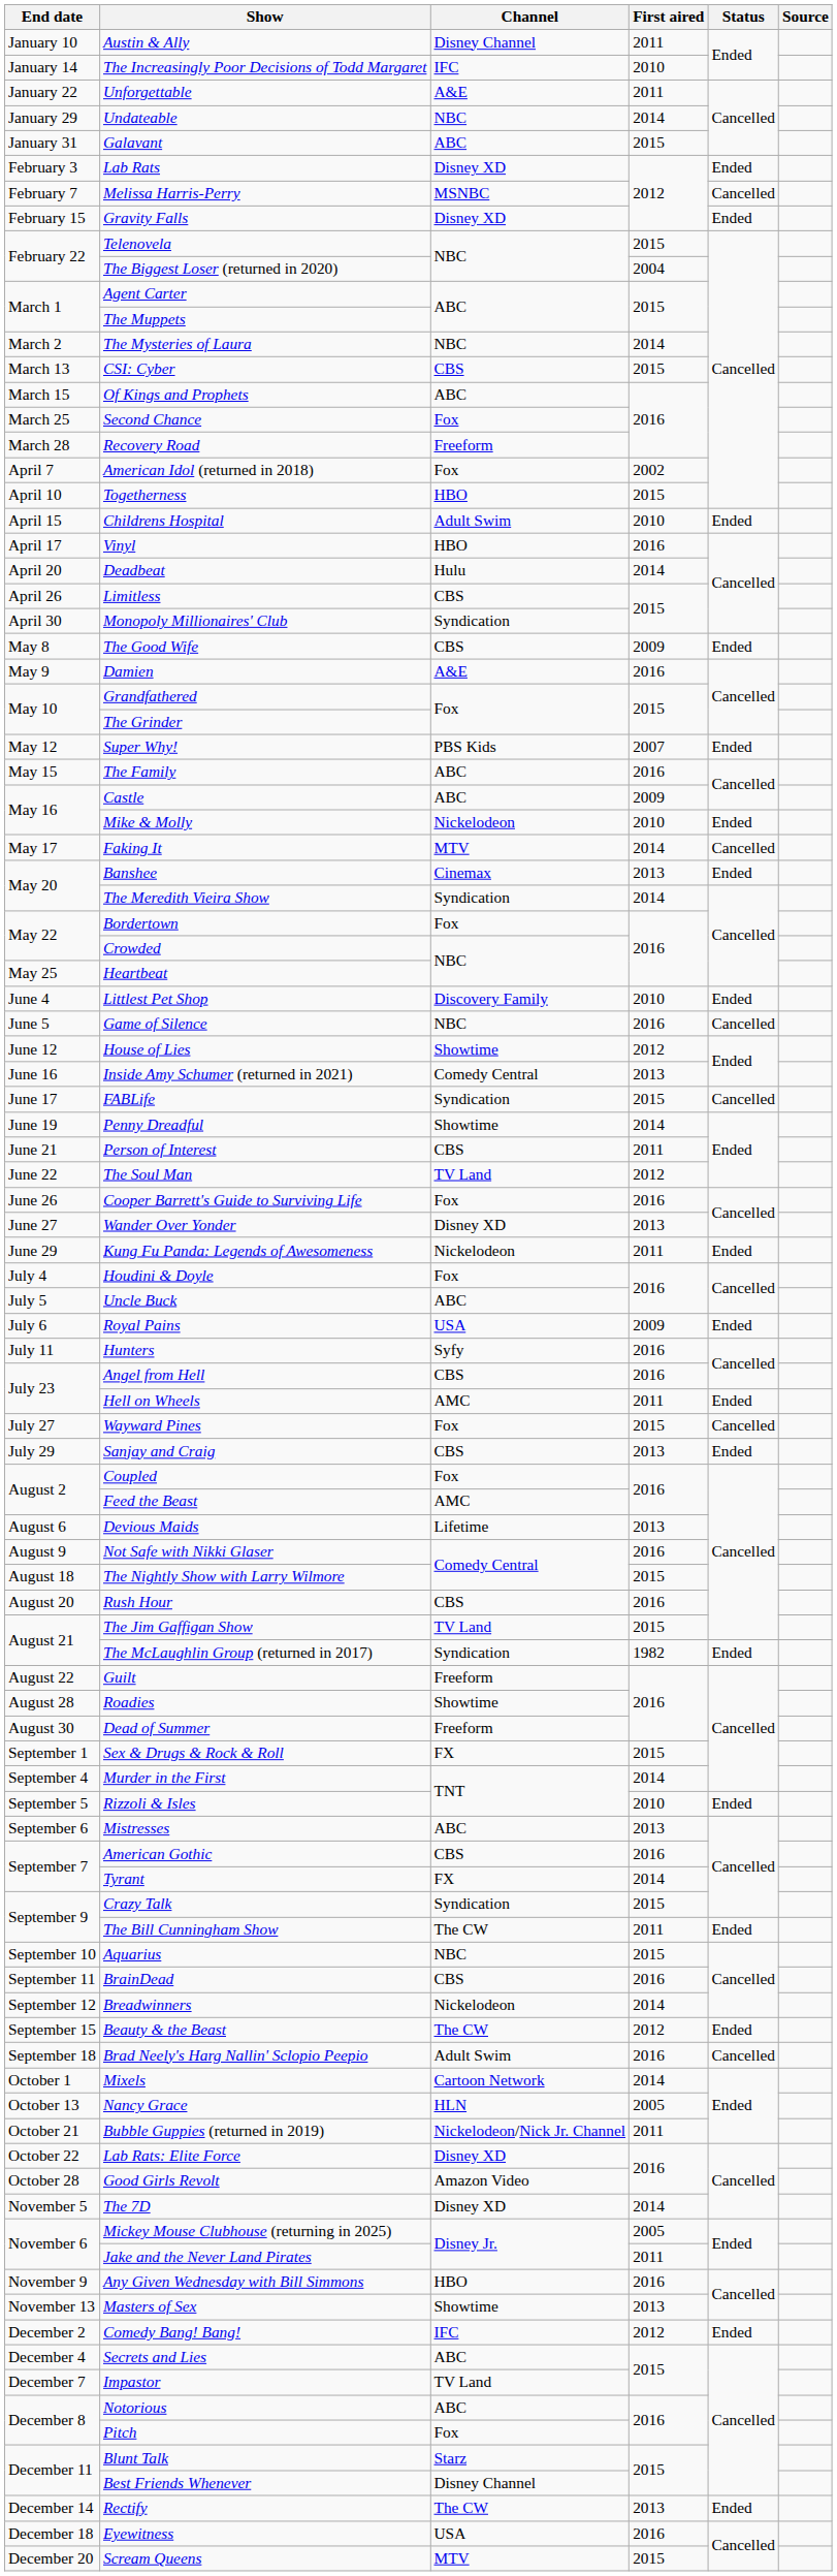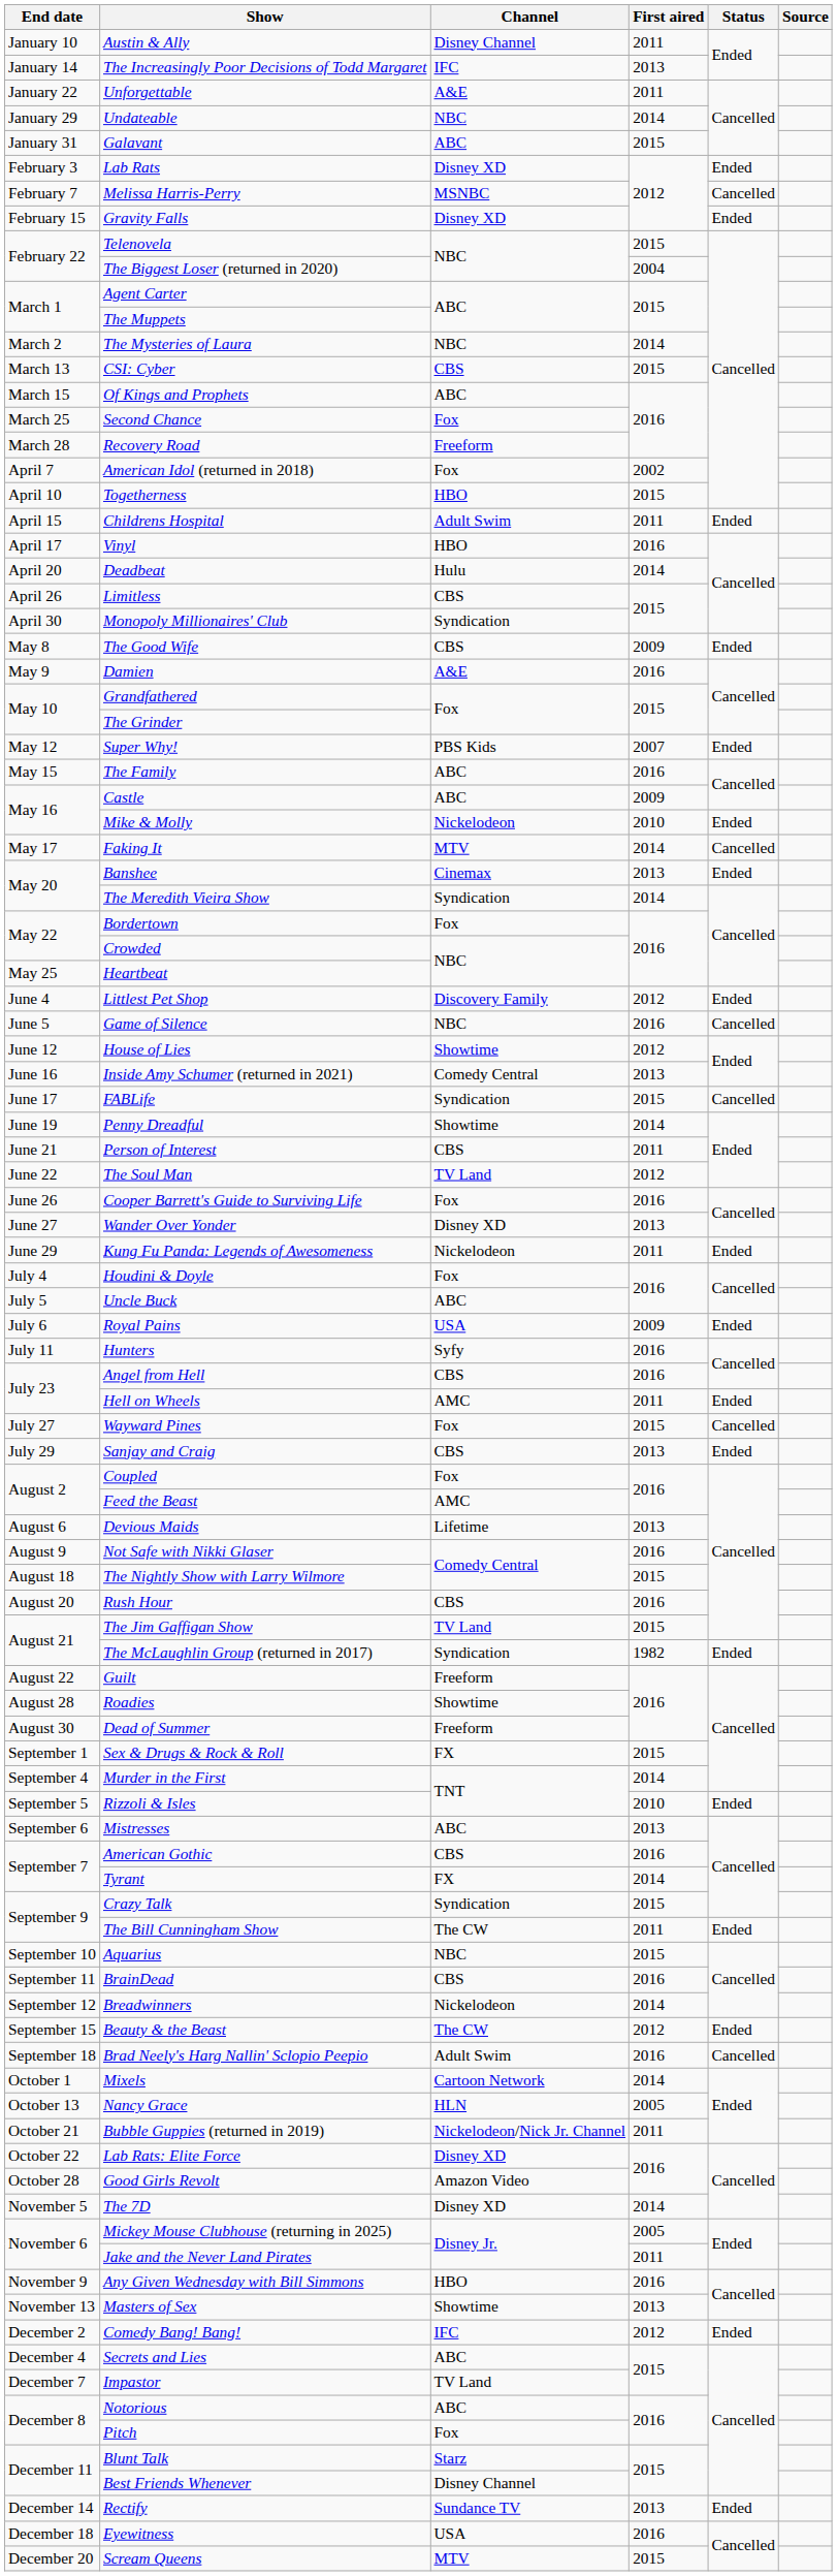 <table class="wikitable sortable">
 <tr>
 <th>End date</th>
 <th>Show</th>
 <th>Channel</th>
 <th>First aired</th>
 <th>Status</th>
 <th>Source</th>
 </tr>
 <tr>
 <td>January 10</td>
 <td><em><a href='#'>Austin & Ally</a></em></td>
 <td><a href='#'>Disney Channel</a></td>
 <td>2011</td>
 <td rowspan="2">Ended</td>
 <td></td>
 </tr>
 <tr>
 <td>January 14</td>
 <td><em><a href='#'>The Increasingly Poor Decisions of Todd Margaret</a></em></td>
 <td><a href='#'>IFC</a></td>
-<td>2010</td>
+<td>2013</td>
 <td></td>
 </tr>
 <tr>
 <td>January 22</td>
 <td><em><a href='#'>Unforgettable</a></em></td>
 <td><a href='#'>A&E</a></td>
 <td>2011</td>
 <td rowspan="3">Cancelled</td>
 <td></td>
 </tr>
 <tr>
 <td>January 29</td>
 <td><em><a href='#'>Undateable</a></em></td>
 <td><a href='#'>NBC</a></td>
 <td>2014</td>
 <td></td>
 </tr>
 <tr>
 <td>January 31</td>
 <td><em><a href='#'>Galavant</a></em></td>
 <td><a href='#'>ABC</a></td>
 <td>2015</td>
 <td></td>
 </tr>
 <tr>
 <td>February 3</td>
 <td><em><a href='#'>Lab Rats</a></em></td>
 <td><a href='#'>Disney XD</a></td>
 <td rowspan="3">2012</td>
 <td>Ended</td>
 <td></td>
 </tr>
 <tr>
 <td>February 7</td>
 <td><em><a href='#'>Melissa Harris-Perry</a></em></td>
 <td><a href='#'>MSNBC</a></td>
 <td>Cancelled</td>
 <td></td>
 </tr>
 <tr>
 <td>February 15</td>
 <td><em><a href='#'>Gravity Falls</a></em></td>
 <td><a href='#'>Disney XD</a></td>
 <td>Ended</td>
 <td></td>
 </tr>
 <tr>
 <td rowspan="2">February 22</td>
 <td><em><a href='#'>Telenovela</a></em></td>
 <td rowspan="2">NBC</td>
 <td>2015</td>
 <td rowspan="11">Cancelled</td>
 <td></td>
 </tr>
 <tr>
 <td><em><a href='#'>The Biggest Loser</a></em> (returned in 2020)</td>
 <td>2004</td>
 <td></td>
 </tr>
 <tr>
 <td rowspan="2">March 1</td>
 <td><em><a href='#'>Agent Carter</a></em></td>
 <td rowspan="2">ABC</td>
 <td rowspan="2">2015</td>
 <td></td>
 </tr>
 <tr>
 <td><em><a href='#'>The Muppets</a></em></td>
 <td></td>
 </tr>
 <tr>
 <td>March 2</td>
 <td><em><a href='#'>The Mysteries of Laura</a></em></td>
 <td>NBC</td>
 <td>2014</td>
 <td></td>
 </tr>
 <tr>
 <td>March 13</td>
 <td><em><a href='#'>CSI: Cyber</a></em></td>
 <td><a href='#'>CBS</a></td>
 <td>2015</td>
 <td></td>
 </tr>
 <tr>
 <td>March 15</td>
 <td><em><a href='#'>Of Kings and Prophets</a></em></td>
 <td>ABC</td>
 <td rowspan=3>2016</td>
 <td></td>
 </tr>
 <tr>
 <td>March 25</td>
 <td><em><a href='#'>Second Chance</a></em></td>
 <td><a href='#'>Fox</a></td>
 <td></td>
 </tr>
 <tr>
 <td>March 28</td>
 <td><em><a href='#'>Recovery Road</a></em></td>
 <td><a href='#'>Freeform</a></td>
 <td></td>
 </tr>
 <tr>
 <td>April 7</td>
 <td><em><a href='#'>American Idol</a></em> (returned in 2018)</td>
 <td>Fox</td>
 <td>2002</td>
 <td></td>
 </tr>
 <tr>
 <td>April 10</td>
 <td><em><a href='#'>Togetherness</a></em></td>
 <td><a href='#'>HBO</a></td>
 <td>2015</td>
 <td></td>
 </tr>
 <tr>
 <td>April 15</td>
 <td><em><a href='#'>Childrens Hospital</a></em></td>
 <td><a href='#'>Adult Swim</a></td>
-<td>2010</td>
+<td>2011</td>
 <td>Ended</td>
 <td></td>
 </tr>
 <tr>
 <td>April 17</td>
 <td><em><a href='#'>Vinyl</a></em></td>
 <td>HBO</td>
 <td>2016</td>
 <td rowspan="4">Cancelled</td>
 <td></td>
 </tr>
 <tr>
 <td>April 20</td>
 <td><em><a href='#'>Deadbeat</a></em></td>
 <td>Hulu</td>
 <td>2014</td>
 <td></td>
 </tr>
 <tr>
 <td>April 26</td>
 <td><em><a href='#'>Limitless</a></em></td>
 <td>CBS</td>
 <td rowspan="2">2015</td>
 <td></td>
 </tr>
 <tr>
 <td>April 30</td>
 <td><em><a href='#'>Monopoly Millionaires' Club</a></em></td>
 <td>Syndication</td>
 <td></td>
 </tr>
 <tr>
 <td>May 8</td>
 <td><em><a href='#'>The Good Wife</a></em></td>
 <td>CBS</td>
 <td>2009</td>
 <td>Ended</td>
 <td></td>
 </tr>
 <tr>
 <td>May 9</td>
 <td><em><a href='#'>Damien</a></em></td>
 <td><a href='#'>A&E</a></td>
 <td>2016</td>
 <td rowspan="3">Cancelled</td>
 <td></td>
 </tr>
 <tr>
 <td rowspan="2">May 10</td>
 <td><em><a href='#'>Grandfathered</a></em></td>
 <td rowspan="2">Fox</td>
 <td rowspan="2">2015</td>
 <td></td>
 </tr>
 <tr>
 <td><em><a href='#'>The Grinder</a></em></td>
 <td></td>
 </tr>
 <tr>
 <td>May 12</td>
 <td><em><a href='#'>Super Why!</a></em></td>
 <td>PBS Kids</td>
 <td>2007</td>
 <td>Ended</td>
 </tr>
 <tr>
 <td>May 15</td>
 <td><em><a href='#'>The Family</a></em></td>
 <td>ABC</td>
 <td>2016</td>
 <td rowspan="2">Cancelled</td>
 <td></td>
 </tr>
 <tr>
 <td rowspan="2">May 16</td>
 <td><em><a href='#'>Castle</a></em></td>
 <td>ABC</td>
 <td>2009</td>
 <td></td>
 </tr>
 <tr>
 <td><em><a href='#'>Mike & Molly</a></em></td>
 <td><a href='#'>Nickelodeon</a></td>
 <td>2010</td>
 <td>Ended</td>
 <td></td>
 </tr>
 <tr>
 <td>May 17</td>
 <td><em><a href='#'>Faking It</a></em></td>
 <td><a href='#'>MTV</a></td>
 <td>2014</td>
 <td>Cancelled</td>
 <td></td>
 </tr>
 <tr>
 <td rowspan=2>May 20</td>
 <td><em><a href='#'>Banshee</a></em></td>
 <td><a href='#'>Cinemax</a></td>
 <td>2013</td>
 <td>Ended</td>
 <td></td>
 </tr>
 <tr>
 <td><em><a href='#'>The Meredith Vieira Show</a></em></td>
 <td>Syndication</td>
 <td>2014</td>
 <td rowspan="4">Cancelled</td>
 <td></td>
 </tr>
 <tr>
 <td rowspan=2>May 22</td>
 <td><em><a href='#'>Bordertown</a></em></td>
 <td>Fox</td>
 <td rowspan="3">2016</td>
 <td></td>
 </tr>
 <tr>
 <td><em><a href='#'>Crowded</a></em></td>
 <td rowspan="2">NBC</td>
 <td></td>
 </tr>
 <tr>
 <td>May 25</td>
 <td><em><a href='#'>Heartbeat</a></em></td>
 <td></td>
 </tr>
 <tr>
 <td>June 4</td>
 <td><em><a href='#'>Littlest Pet Shop</a></em></td>
 <td><a href='#'>Discovery Family</a></td>
-<td>2010</td>
+<td>2012</td>
 <td>Ended</td>
 <td></td>
 </tr>
 <tr>
 <td>June 5</td>
 <td><em><a href='#'>Game of Silence</a></em></td>
 <td>NBC</td>
 <td>2016</td>
 <td>Cancelled</td>
 <td></td>
 </tr>
 <tr>
 <td>June 12</td>
 <td><em><a href='#'>House of Lies</a></em></td>
 <td><a href='#'>Showtime</a></td>
 <td>2012</td>
 <td rowspan="2">Ended</td>
 <td></td>
 </tr>
 <tr>
 <td>June 16</td>
 <td><em><a href='#'>Inside Amy Schumer</a></em> (returned in 2021)</td>
 <td>Comedy Central</td>
 <td>2013</td>
 </tr>
 <tr>
 <td>June 17</td>
 <td><em><a href='#'>FABLife</a></em></td>
 <td>Syndication</td>
 <td>2015</td>
 <td>Cancelled</td>
 <td></td>
 </tr>
 <tr>
 <td>June 19</td>
 <td><em><a href='#'>Penny Dreadful</a></em></td>
 <td>Showtime</td>
 <td>2014</td>
 <td rowspan="3">Ended</td>
 <td></td>
 </tr>
 <tr>
 <td>June 21</td>
 <td><em><a href='#'>Person of Interest</a></em></td>
 <td>CBS</td>
 <td>2011</td>
 <td></td>
 </tr>
 <tr>
 <td>June 22</td>
 <td><em><a href='#'>The Soul Man</a></em></td>
 <td><a href='#'>TV Land</a></td>
 <td>2012</td>
 <td></td>
 </tr>
 <tr>
 <td>June 26</td>
 <td><em><a href='#'>Cooper Barrett's Guide to Surviving Life</a></em></td>
 <td>Fox</td>
 <td>2016</td>
 <td rowspan="2">Cancelled</td>
 <td></td>
 </tr>
 <tr>
 <td>June 27</td>
 <td><em><a href='#'>Wander Over Yonder</a></em></td>
 <td>Disney XD</td>
 <td>2013</td>
 <td></td>
 </tr>
 <tr>
 <td>June 29</td>
 <td><em><a href='#'>Kung Fu Panda: Legends of Awesomeness</a></em></td>
 <td>Nickelodeon</td>
 <td>2011</td>
 <td>Ended</td>
 <td></td>
 </tr>
 <tr>
 <td>July 4</td>
 <td><em><a href='#'>Houdini & Doyle</a></em></td>
 <td>Fox</td>
 <td rowspan="2">2016</td>
 <td rowspan="2">Cancelled</td>
 <td></td>
 </tr>
 <tr>
 <td>July 5</td>
 <td><em><a href='#'>Uncle Buck</a></em></td>
 <td>ABC</td>
 <td></td>
 </tr>
 <tr>
 <td>July 6</td>
 <td><em><a href='#'>Royal Pains</a></em></td>
 <td><a href='#'>USA</a></td>
 <td>2009</td>
 <td>Ended</td>
 <td></td>
 </tr>
 <tr>
 <td>July 11</td>
 <td><em><a href='#'>Hunters</a></em></td>
 <td>Syfy</td>
 <td>2016</td>
 <td rowspan=2>Cancelled</td>
 <td></td>
 </tr>
 <tr>
 <td rowspan=2>July 23</td>
 <td><em><a href='#'>Angel from Hell</a></em></td>
 <td>CBS</td>
 <td>2016</td>
 <td></td>
 </tr>
 <tr>
 <td><em><a href='#'>Hell on Wheels</a></em></td>
 <td>AMC</td>
 <td>2011</td>
 <td>Ended</td>
 <td></td>
 </tr>
 <tr>
 <td>July 27</td>
 <td><em><a href='#'>Wayward Pines</a></em></td>
 <td>Fox</td>
 <td>2015</td>
 <td>Cancelled</td>
 <td></td>
 </tr>
 <tr>
 <td>July 29</td>
 <td><em><a href='#'>Sanjay and Craig</a></em></td>
 <td>CBS</td>
 <td>2013</td>
 <td>Ended</td>
 <td></td>
 </tr>
 <tr>
 <td rowspan="2">August 2</td>
 <td><em><a href='#'>Coupled</a></em></td>
 <td>Fox</td>
 <td rowspan="2">2016</td>
 <td rowspan="7">Cancelled</td>
 <td></td>
 </tr>
 <tr>
 <td><em><a href='#'>Feed the Beast</a></em></td>
 <td>AMC</td>
 <td></td>
 </tr>
 <tr>
 <td>August 6</td>
 <td><em><a href='#'>Devious Maids</a></em></td>
 <td>Lifetime</td>
 <td>2013</td>
 <td></td>
 </tr>
 <tr>
 <td>August 9</td>
 <td><em><a href='#'>Not Safe with Nikki Glaser</a></em></td>
 <td rowspan=2><a href='#'>Comedy Central</a></td>
 <td>2016</td>
 <td></td>
 </tr>
 <tr>
 <td>August 18</td>
 <td><em><a href='#'>The Nightly Show with Larry Wilmore</a></em></td>
 <td>2015</td>
 <td></td>
 </tr>
 <tr>
 <td>August 20</td>
 <td><em><a href='#'>Rush Hour</a></em></td>
 <td>CBS</td>
 <td>2016</td>
 <td></td>
 </tr>
 <tr>
 <td rowspan=2>August 21</td>
 <td><em><a href='#'>The Jim Gaffigan Show</a></em></td>
 <td><a href='#'>TV Land</a></td>
 <td>2015</td>
 <td></td>
 </tr>
 <tr>
 <td><em><a href='#'>The McLaughlin Group</a></em> (returned in 2017)</td>
 <td>Syndication</td>
 <td>1982</td>
 <td>Ended</td>
 <td></td>
 </tr>
 <tr>
 <td>August 22</td>
 <td><em><a href='#'>Guilt</a></em></td>
 <td>Freeform</td>
 <td rowspan="3">2016</td>
 <td rowspan="5">Cancelled</td>
 <td></td>
 </tr>
 <tr>
 <td>August 28</td>
 <td><em><a href='#'>Roadies</a></em></td>
 <td>Showtime</td>
 <td></td>
 </tr>
 <tr>
 <td>August 30</td>
 <td><em><a href='#'>Dead of Summer</a></em></td>
 <td>Freeform</td>
 <td></td>
 </tr>
 <tr>
 <td>September 1</td>
 <td><em><a href='#'>Sex & Drugs & Rock & Roll</a></em></td>
 <td>FX</td>
 <td>2015</td>
 <td></td>
 </tr>
 <tr>
 <td>September 4</td>
 <td><em><a href='#'>Murder in the First</a></em></td>
 <td rowspan="2">TNT</td>
 <td>2014</td>
 <td></td>
 </tr>
 <tr>
 <td>September 5</td>
 <td><em><a href='#'>Rizzoli & Isles</a></em></td>
 <td>2010</td>
 <td>Ended</td>
 <td></td>
 </tr>
 <tr>
 <td>September 6</td>
 <td><em><a href='#'>Mistresses</a></em></td>
 <td>ABC</td>
 <td>2013</td>
 <td rowspan="4">Cancelled</td>
 <td></td>
 </tr>
 <tr>
 <td rowspan="2">September 7</td>
 <td><em><a href='#'>American Gothic</a></em></td>
 <td>CBS</td>
 <td>2016</td>
 <td></td>
 </tr>
 <tr>
 <td><em><a href='#'>Tyrant</a></em></td>
 <td>FX</td>
 <td>2014</td>
 <td></td>
 </tr>
 <tr>
 <td rowspan="2">September 9</td>
 <td><em><a href='#'>Crazy Talk</a></em></td>
 <td>Syndication</td>
 <td>2015</td>
 <td></td>
 </tr>
 <tr>
 <td><em><a href='#'>The Bill Cunningham Show</a></em></td>
 <td>The CW</td>
 <td>2011</td>
 <td>Ended</td>
 <td></td>
 </tr>
 <tr>
 <td>September 10</td>
 <td><em><a href='#'>Aquarius</a></em></td>
 <td>NBC</td>
 <td>2015</td>
 <td rowspan="3">Cancelled</td>
 <td></td>
 </tr>
 <tr>
 <td>September 11</td>
 <td><em><a href='#'>BrainDead</a></em></td>
 <td>CBS</td>
 <td>2016</td>
 <td></td>
 </tr>
 <tr>
 <td>September 12</td>
 <td><em><a href='#'>Breadwinners</a></em></td>
 <td>Nickelodeon</td>
 <td>2014</td>
 <td></td>
 </tr>
 <tr>
 <td>September 15</td>
 <td><em><a href='#'>Beauty & the Beast</a></em></td>
 <td><a href='#'>The CW</a></td>
 <td>2012</td>
 <td>Ended</td>
 <td></td>
 </tr>
 <tr>
 <td>September 18</td>
 <td><em><a href='#'>Brad Neely's Harg Nallin' Sclopio Peepio</a></em></td>
 <td>Adult Swim</td>
 <td>2016</td>
 <td>Cancelled</td>
 <td></td>
 </tr>
 <tr>
 <td>October 1</td>
 <td><em><a href='#'>Mixels</a></em></td>
 <td><a href='#'>Cartoon Network</a></td>
 <td>2014</td>
 <td rowspan="3">Ended</td>
 <td></td>
 </tr>
 <tr>
 <td>October 13</td>
 <td><em><a href='#'>Nancy Grace</a></em></td>
 <td><a href='#'>HLN</a></td>
 <td>2005</td>
 <td></td>
 </tr>
 <tr>
 <td>October 21</td>
 <td><em><a href='#'>Bubble Guppies</a></em> (returned in 2019)</td>
 <td><a href='#'>Nickelodeon</a>/<a href='#'>Nick Jr. Channel</a></td>
 <td>2011</td>
 <td></td>
 </tr>
 <tr>
 <td>October 22</td>
 <td><em><a href='#'>Lab Rats: Elite Force</a></em></td>
 <td><a href='#'>Disney XD</a></td>
 <td rowspan="2">2016</td>
 <td rowspan="3">Cancelled</td>
 <td></td>
 </tr>
 <tr>
 <td>October 28</td>
 <td><em><a href='#'>Good Girls Revolt</a></em></td>
 <td>Amazon Video</td>
 <td></td>
 </tr>
 <tr>
 <td>November 5</td>
 <td><em><a href='#'>The 7D</a></em></td>
 <td>Disney XD</td>
 <td>2014</td>
 <td></td>
 </tr>
 <tr>
 <td rowspan=2>November 6</td>
 <td><em><a href='#'>Mickey Mouse Clubhouse</a></em> (returning in 2025)</td>
 <td rowspan=2><a href='#'>Disney Jr.</a></td>
 <td>2005</td>
 <td rowspan=2>Ended</td>
 <td></td>
 </tr>
 <tr>
 <td><em><a href='#'>Jake and the Never Land Pirates</a></em></td>
 <td>2011</td>
 </tr>
 <tr>
 <td>November 9</td>
 <td><em><a href='#'>Any Given Wednesday with Bill Simmons</a></em></td>
 <td>HBO</td>
 <td>2016</td>
 <td rowspan="2">Cancelled</td>
 <td></td>
 </tr>
 <tr>
 <td>November 13</td>
 <td><em><a href='#'>Masters of Sex</a></em></td>
 <td>Showtime</td>
 <td>2013</td>
 <td></td>
 </tr>
 <tr>
 <td>December 2</td>
 <td><em><a href='#'>Comedy Bang! Bang!</a></em></td>
 <td><a href='#'>IFC</a></td>
 <td>2012</td>
 <td>Ended</td>
 <td></td>
 </tr>
 <tr>
 <td>December 4</td>
 <td><em><a href='#'>Secrets and Lies</a></em></td>
 <td>ABC</td>
 <td rowspan=2>2015</td>
 <td rowspan=6>Cancelled</td>
 <td></td>
 </tr>
 <tr>
 <td>December 7</td>
 <td><em><a href='#'>Impastor</a></em></td>
 <td>TV Land</td>
 <td></td>
 </tr>
 <tr>
 <td rowspan=2>December 8</td>
 <td><em><a href='#'>Notorious</a></em></td>
 <td>ABC</td>
 <td rowspan=2>2016</td>
 <td></td>
 </tr>
 <tr>
 <td><em><a href='#'>Pitch</a></em></td>
 <td>Fox</td>
 <td></td>
 </tr>
 <tr>
 <td rowspan=2>December 11</td>
 <td><em><a href='#'>Blunt Talk</a></em></td>
 <td><a href='#'>Starz</a></td>
 <td rowspan=2>2015</td>
 <td></td>
 </tr>
 <tr>
 <td><em><a href='#'>Best Friends Whenever</a></em></td>
 <td>Disney Channel</td>
 <td></td>
 </tr>
 <tr>
 <td>December 14</td>
 <td><em><a href='#'>Rectify</a></em></td>
-<td><a href='#'>The CW</a></td>
+<td><a href='#'>Sundance TV</a></td>
 <td>2013</td>
 <td>Ended</td>
 <td></td>
 </tr>
 <tr>
 <td>December 18</td>
 <td><em><a href='#'>Eyewitness</a></em></td>
 <td>USA</td>
 <td>2016</td>
 <td rowspan="2">Cancelled</td>
 <td></td>
 </tr>
 <tr>
 <td>December 20</td>
 <td><em><a href='#'>Scream Queens</a></em></td>
 <td><a href='#'>MTV</a></td>
 <td>2015</td>
 <td></td>
 </tr>
 </table>
